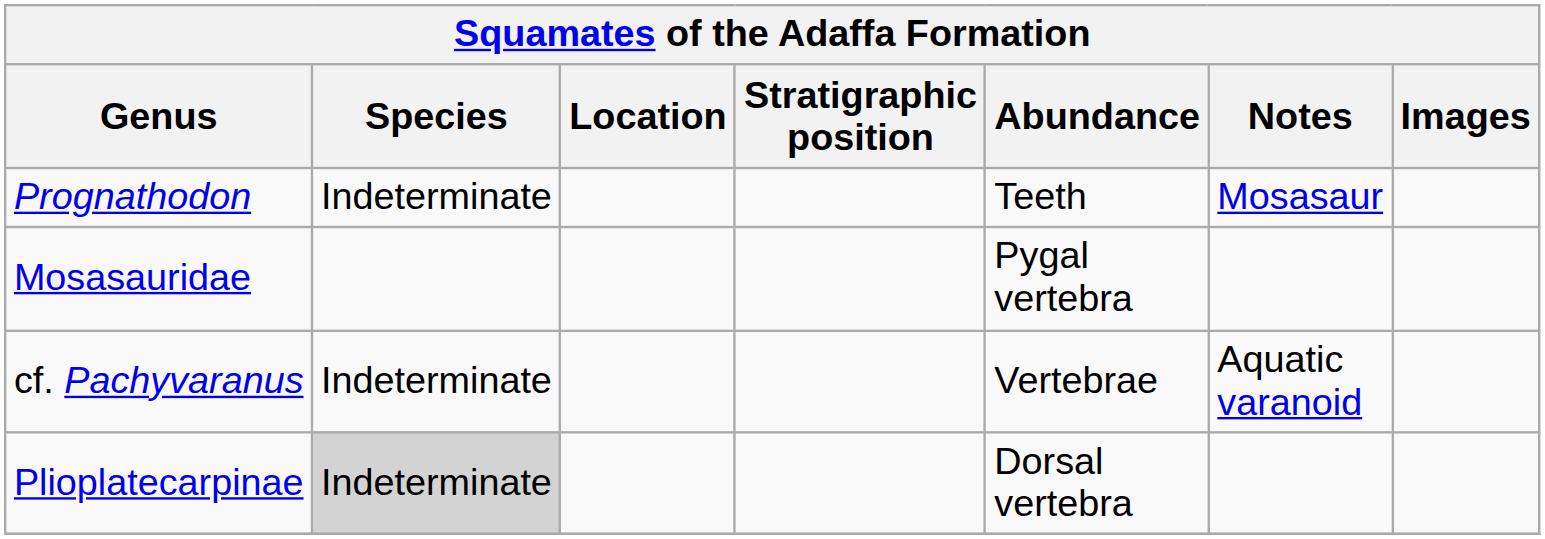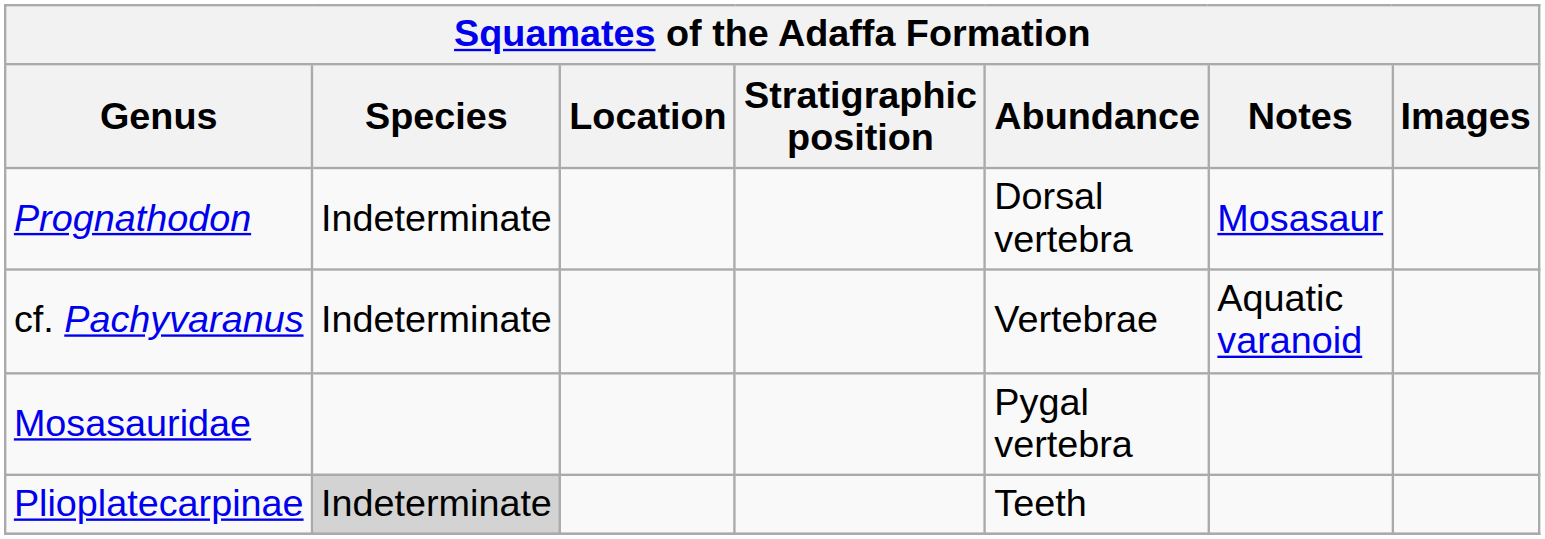 <table class="wikitable" align="center">
 <tr>
 <th colspan="7" align="center"><strong><a href='#'>Squamates</a> of the Adaffa Formation</strong></th>
 </tr>
 <tr>
 <th>Genus</th>
 <th>Species</th>
 <th>Location</th>
 <th>Stratigraphic position</th>
 <th>Abundance</th>
 <th>Notes</th>
 <th>Images</th>
 </tr>
 <tr>
 <td><em><a href='#'>Prognathodon</a></em></td>
 <td>Indeterminate</td>
 <td></td>
 <td></td>
-<td>Teeth</td>
+<td>Dorsal vertebra</td>
 <td><a href='#'>Mosasaur</a></td>
+<td></td>
+</tr>
+<tr>
+<td>cf. <em><a href='#'>Pachyvaranus</a></em></td>
+<td>Indeterminate</td>
+<td></td>
+<td></td>
+<td>Vertebrae</td>
+<td>Aquatic <a href='#'>varanoid</a></td>
 <td></td>
 </tr>
 <tr>
 <td><a href='#'>Mosasauridae</a></td>
 <td></td>
 <td></td>
 <td></td>
 <td>Pygal vertebra</td>
 <td></td>
 <td></td>
 </tr>
 <tr>
-<td>cf. <em><a href='#'>Pachyvaranus</a></em></td>
-<td>Indeterminate</td>
-<td></td>
-<td></td>
-<td>Vertebrae</td>
-<td>Aquatic <a href='#'>varanoid</a></td>
-<td></td>
-</tr>
-<tr>
 <td><a href='#'>Plioplatecarpinae</a></td>
 <td style="background: lightgrey;">Indeterminate</td>
 <td></td>
 <td></td>
-<td>Dorsal vertebra</td>
+<td>Teeth</td>
 <td></td>
 <td></td>
 </tr>
 <tr>
 </tr>
 </table>
